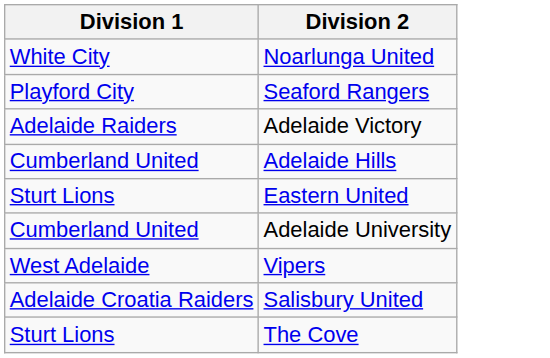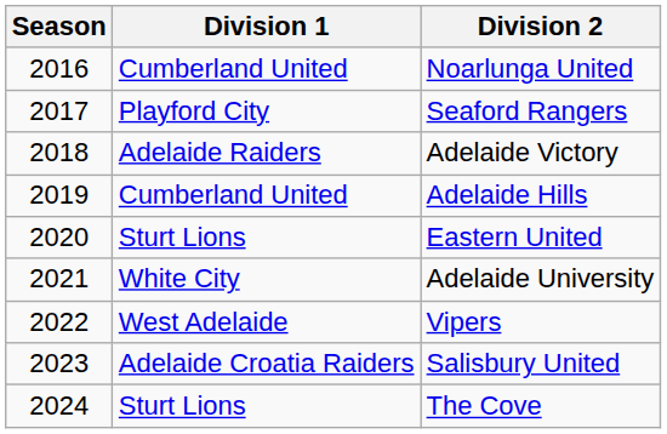 <table class="wikitable">
 <tr>
+<th>Season</th>
 <th>Division 1</th>
 <th>Division 2</th>
 </tr>
 <tr>
-<td><a href='#'>White City</a></td>
+<td align="center">2016</td>
+<td><a href='#'>Cumberland United</a></td>
 <td><a href='#'>Noarlunga United</a></td>
 </tr>
 <tr>
+<td align="center">2017</td>
 <td><a href='#'>Playford City</a></td>
 <td><a href='#'>Seaford Rangers</a></td>
 </tr>
 <tr>
+<td align="center">2018</td>
 <td><a href='#'>Adelaide Raiders</a></td>
 <td>Adelaide Victory</td>
 </tr>
 <tr>
+<td align="center">2019</td>
 <td><a href='#'>Cumberland United</a></td>
 <td><a href='#'>Adelaide Hills</a></td>
 </tr>
 <tr>
+<td align="center">2020</td>
 <td><a href='#'>Sturt Lions</a></td>
 <td><a href='#'>Eastern United</a></td>
 </tr>
 <tr>
-<td><a href='#'>Cumberland United</a></td>
+<td align="center">2021</td>
+<td><a href='#'>White City</a></td>
 <td>Adelaide University</td>
 </tr>
 <tr>
+<td align="center">2022</td>
 <td><a href='#'>West Adelaide</a></td>
 <td><a href='#'>Vipers</a></td>
 </tr>
 <tr>
+<td align="center">2023</td>
 <td><a href='#'>Adelaide Croatia Raiders</a></td>
 <td><a href='#'>Salisbury United</a></td>
 </tr>
 <tr>
+<td align="center">2024</td>
 <td><a href='#'>Sturt Lions</a></td>
 <td><a href='#'>The Cove</a></td>
 </tr>
 </table>
